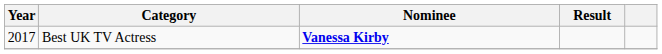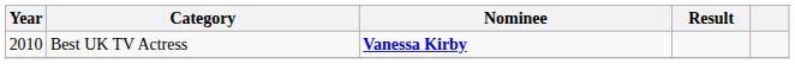 <table class="wikitable" style="width:85%;">
 <tr>
 <th width=5%>Year</th>
 <th style="width:40%;">Category</th>
 <th style="width:40%;">Nominee</th>
 <th style="width:10%;">Result</th>
 <th width=5%></th>
 </tr>
 <tr>
-<td vstyle="text-align: center;">2017</td>
+<td vstyle="text-align: center;">2010</td>
 <td>Best UK TV Actress</td>
 <td><strong><a href='#'>Vanessa Kirby</a></strong></td>
 <td></td>
 <td></td>
 </tr>
 <tr>
 </tr>
 </table>
